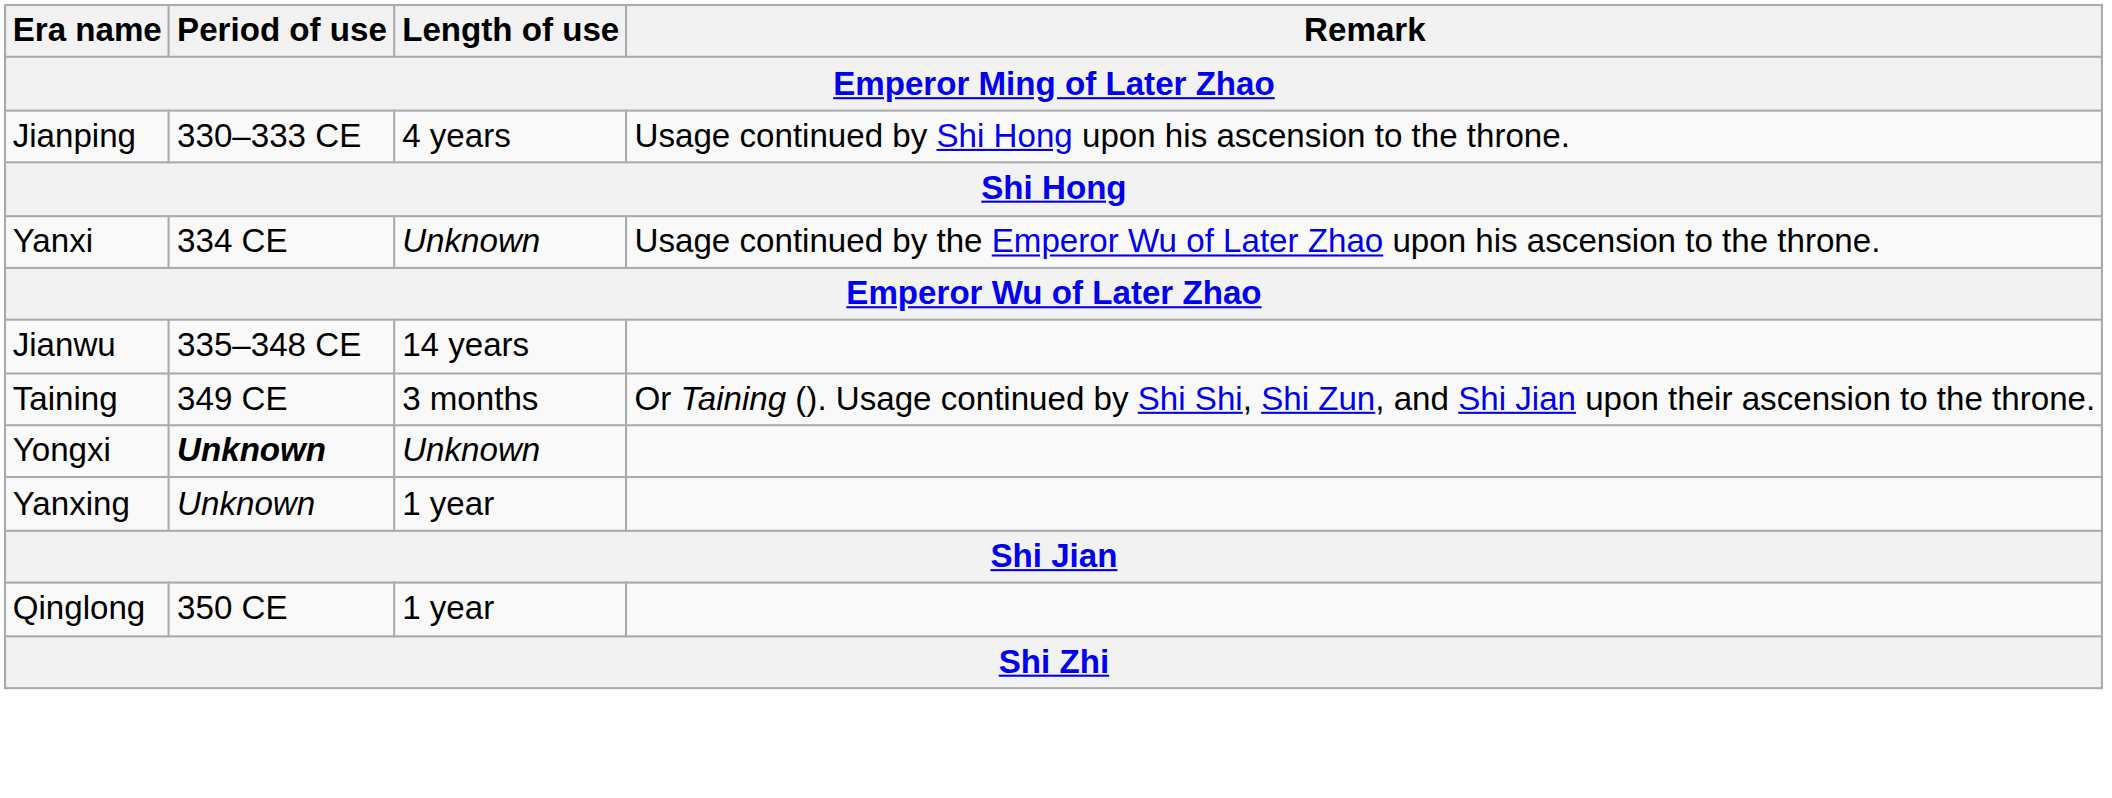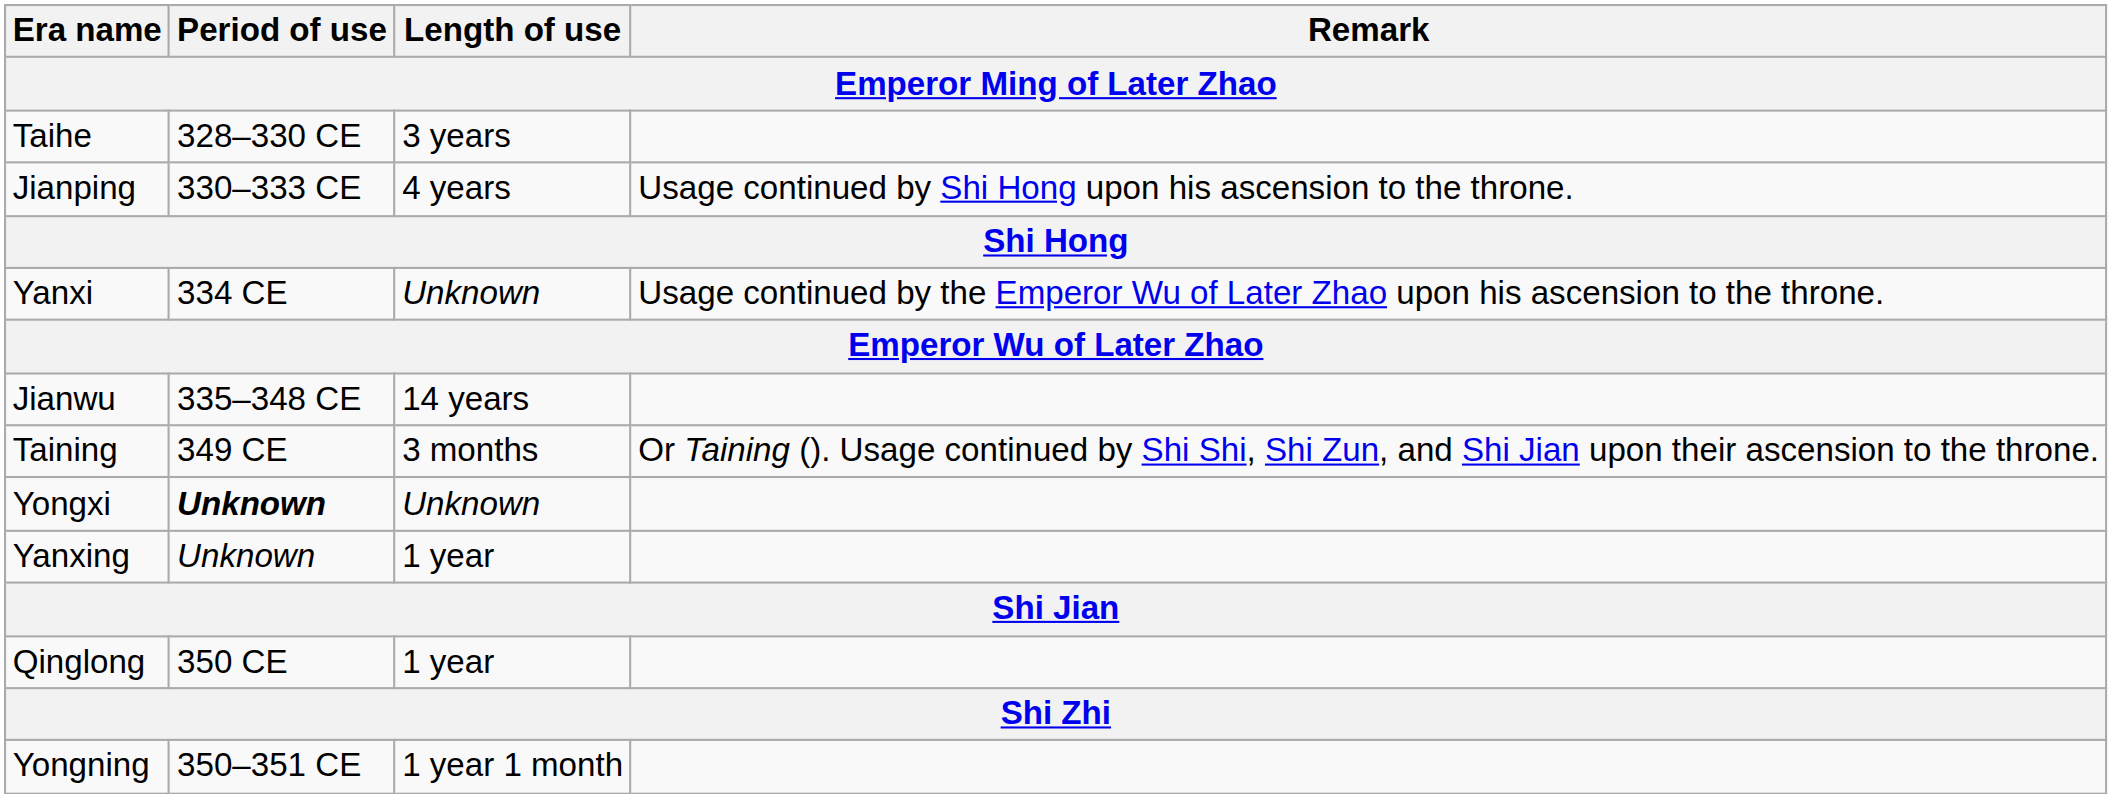 <table class="wikitable">
 <tr>
 <th>Era name</th>
 <th>Period of use</th>
 <th>Length of use</th>
 <th>Remark</th>
 </tr>
 <tr>
 <th colspan="4"><a href='#'>Emperor Ming of Later Zhao</a><br></th>
+</tr>
+<tr>
+<td>Taihe<br></td>
+<td>328–330 CE</td>
+<td>3 years</td>
+<td></td>
 </tr>
 <tr>
 <td>Jianping<br></td>
 <td>330–333 CE</td>
 <td>4 years</td>
 <td>Usage continued by <a href='#'>Shi Hong</a> upon his ascension to the throne.</td>
 </tr>
 <tr>
 <th colspan="4"><a href='#'>Shi Hong</a><br></th>
 </tr>
 <tr>
 <td>Yanxi<br></td>
 <td>334 CE</td>
 <td><em>Unknown</em></td>
 <td>Usage continued by the <a href='#'>Emperor Wu of Later Zhao</a> upon his ascension to the throne.</td>
 </tr>
 <tr>
 <th colspan="4"><a href='#'>Emperor Wu of Later Zhao</a><br></th>
 </tr>
 <tr>
 <td>Jianwu<br></td>
 <td>335–348 CE</td>
 <td>14 years</td>
 <td></td>
 </tr>
 <tr>
 <td>Taining<br></td>
 <td>349 CE</td>
 <td>3 months</td>
 <td>Or <em>Taining</em> (). Usage continued by <a href='#'>Shi Shi</a>, <a href='#'>Shi Zun</a>, and <a href='#'>Shi Jian</a> upon their ascension to the throne.</td>
 </tr>
 <tr>
 <td>Yongxi<br></td>
 <td><strong><em>Unknown</em></strong></td>
 <td><em>Unknown</em></td>
 <td></td>
 </tr>
 <tr>
 <td>Yanxing<br></td>
 <td><em>Unknown</em></td>
 <td>1 year</td>
 <td></td>
 </tr>
 <tr>
 <th colspan="4"><a href='#'>Shi Jian</a><br></th>
 </tr>
 <tr>
 <td>Qinglong<br></td>
 <td>350 CE</td>
 <td>1 year</td>
 <td></td>
 </tr>
 <tr>
 <th colspan="4"><a href='#'>Shi Zhi</a><br></th>
 </tr>
+<tr>
+<td>Yongning<br></td>
+<td>350–351 CE</td>
+<td>1 year 1 month</td>
+<td></td>
+</tr>
 </table>
